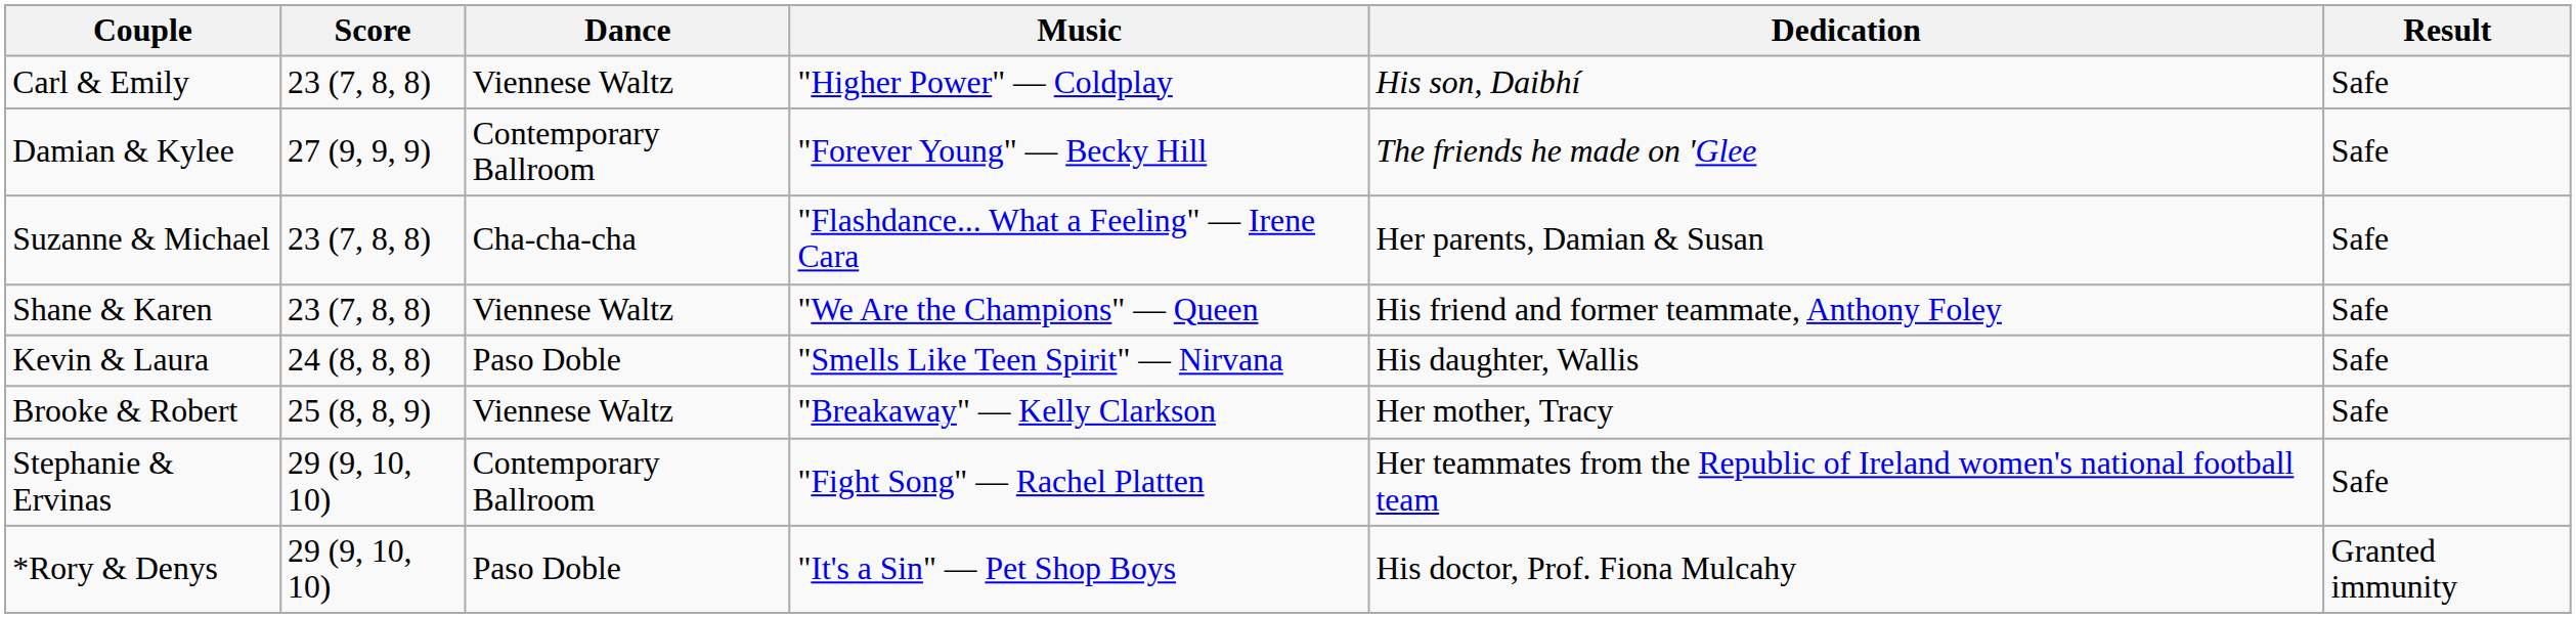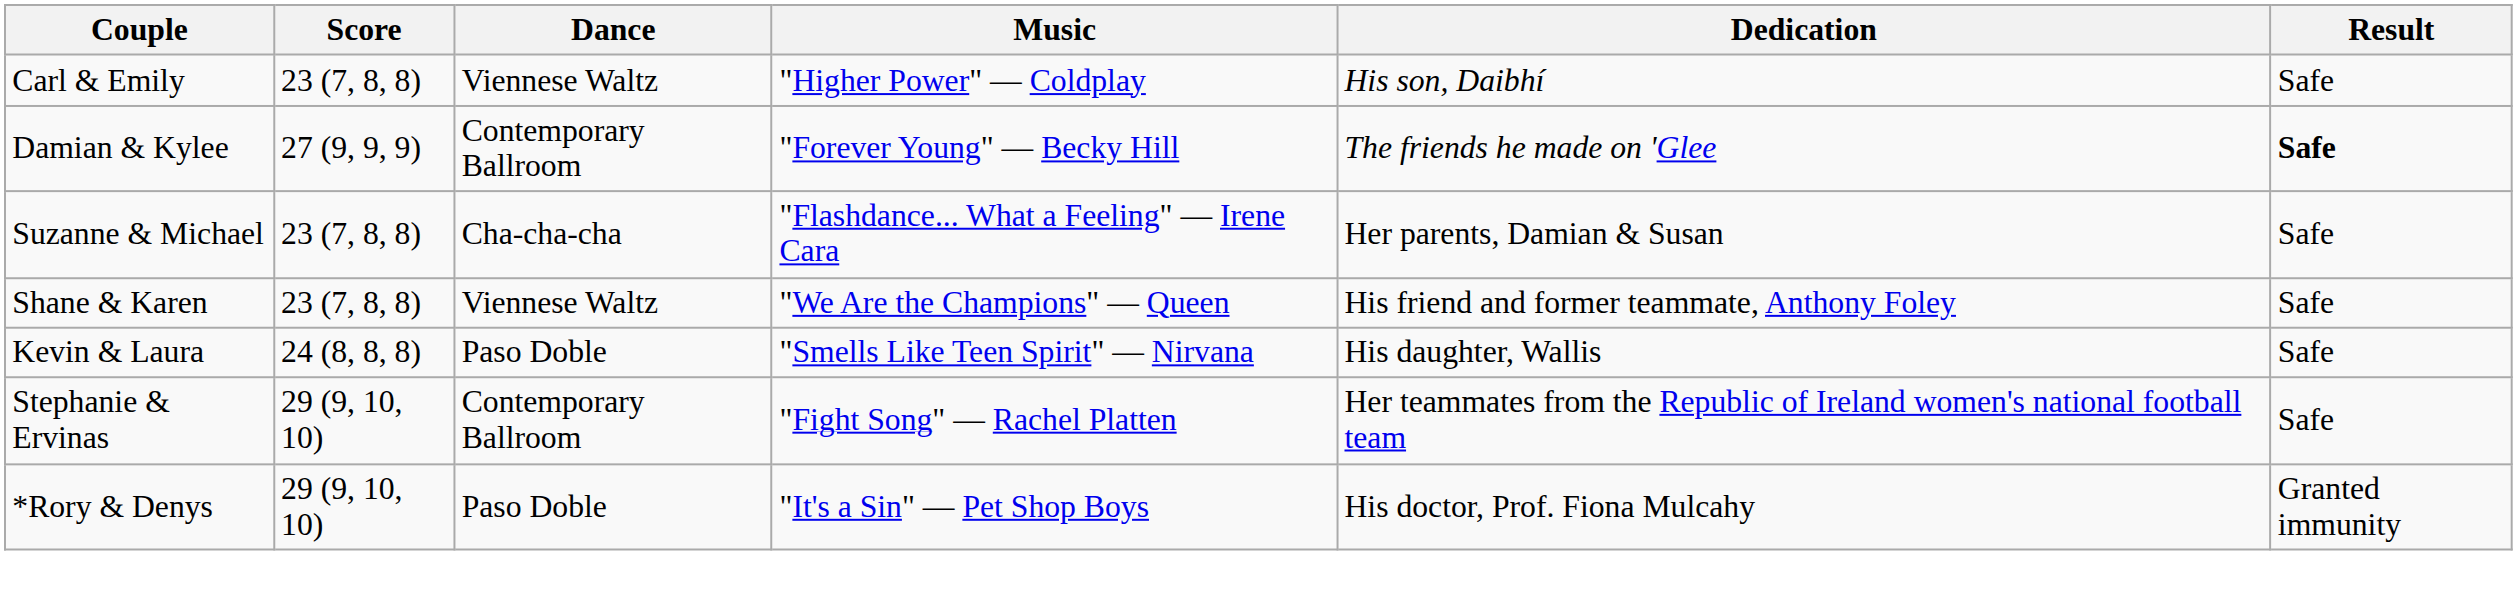 <table class="wikitable" style="width:80%;">
 <tr>
 <th>Couple</th>
 <th>Score</th>
 <th>Dance</th>
 <th>Music</th>
 <th>Dedication</th>
 <th>Result</th>
 </tr>
 <tr>
 <td>Carl & Emily</td>
 <td>23 (7, 8, 8)</td>
 <td>Viennese Waltz</td>
 <td>"<a href='#'>Higher Power</a>" — <a href='#'>Coldplay</a></td>
 <td><em>His son, Daibhí</em></td>
 <td>Safe</td>
 </tr>
 <tr>
 <td>Damian & Kylee</td>
 <td>27 (9, 9, 9)</td>
 <td>Contemporary Ballroom</td>
 <td>"<a href='#'>Forever Young</a>" — <a href='#'>Becky Hill</a></td>
 <td><em>The friends he made on '<a href='#'>Glee</a><strong></td>
-<td>Safe</td>
+<td><strong>Safe</strong></td>
 </tr>
 <tr>
 <td>Suzanne & Michael</td>
 <td>23 (7, 8, 8)</td>
 <td>Cha-cha-cha</td>
 <td>"<a href='#'>Flashdance... What a Feeling</a>" — <a href='#'>Irene Cara</a></td>
 <td></em>Her parents, Damian & Susan<em></td>
 <td>Safe</td>
 </tr>
 <tr>
 <td>Shane & Karen</td>
 <td>23 (7, 8, 8)</td>
 <td>Viennese Waltz</td>
 <td>"<a href='#'>We Are the Champions</a>" — <a href='#'>Queen</a></td>
 <td></em>His friend and former teammate, <a href='#'>Anthony Foley</a><em></td>
 <td>Safe</td>
 </tr>
 <tr>
 <td>Kevin & Laura</td>
 <td>24 (8, 8, 8)</td>
 <td>Paso Doble</td>
 <td>"<a href='#'>Smells Like Teen Spirit</a>" — <a href='#'>Nirvana</a></td>
 <td></em>His daughter, Wallis<em></td>
 <td>Safe</td>
 </tr>
 <tr>
-<td>Brooke & Robert</td>
-<td>25 (8, 8, 9)</td>
-<td>Viennese Waltz</td>
-<td>"<a href='#'>Breakaway</a>" — <a href='#'>Kelly Clarkson</a></td>
-<td></em>Her mother, Tracy<em></td>
-<td>Safe</td>
-</tr>
-<tr>
 <td>Stephanie & Ervinas</td>
 <td>29 (9, 10, 10)</td>
 <td>Contemporary Ballroom</td>
 <td>"<a href='#'>Fight Song</a>" — <a href='#'>Rachel Platten</a></td>
 <td></em>Her teammates from the <a href='#'>Republic of Ireland women's national football team</a><em></td>
 <td>Safe</td>
 </tr>
 <tr>
 <td>*Rory & Denys</td>
 <td>29 (9, 10, 10)</td>
 <td>Paso Doble</td>
 <td>"<a href='#'>It's a Sin</a>" — <a href='#'>Pet Shop Boys</a></td>
 <td></em>His doctor, Prof. Fiona Mulcahy<em></td>
 <td>Granted immunity</td>
 </tr>
 </table>
